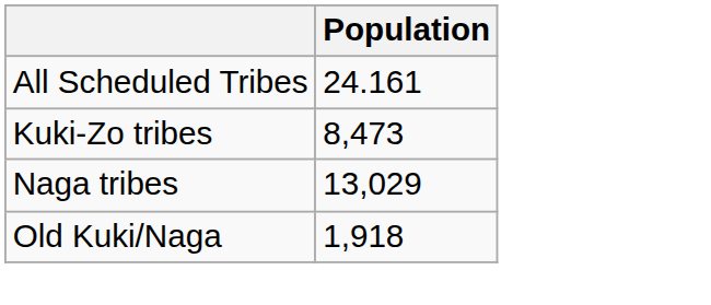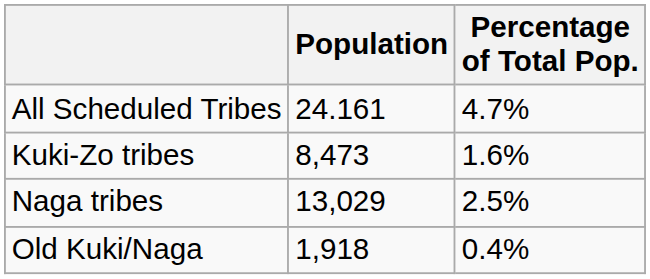 <table class="wikitable">
 <tr>
 <th></th>
 <th>Population</th>
+<th>Percentage<br>of Total Pop.</th>
 </tr>
 <tr>
 <td>All Scheduled Tribes</td>
 <td>24.161</td>
+<td>4.7%</td>
 </tr>
 <tr>
 <td>Kuki-Zo tribes</td>
 <td>8,473</td>
+<td>1.6%</td>
 </tr>
 <tr>
 <td>Naga tribes</td>
 <td>13,029</td>
+<td>2.5%</td>
 </tr>
 <tr>
 <td>Old Kuki/Naga</td>
 <td>1,918</td>
+<td>0.4%</td>
 </tr>
 </table>
